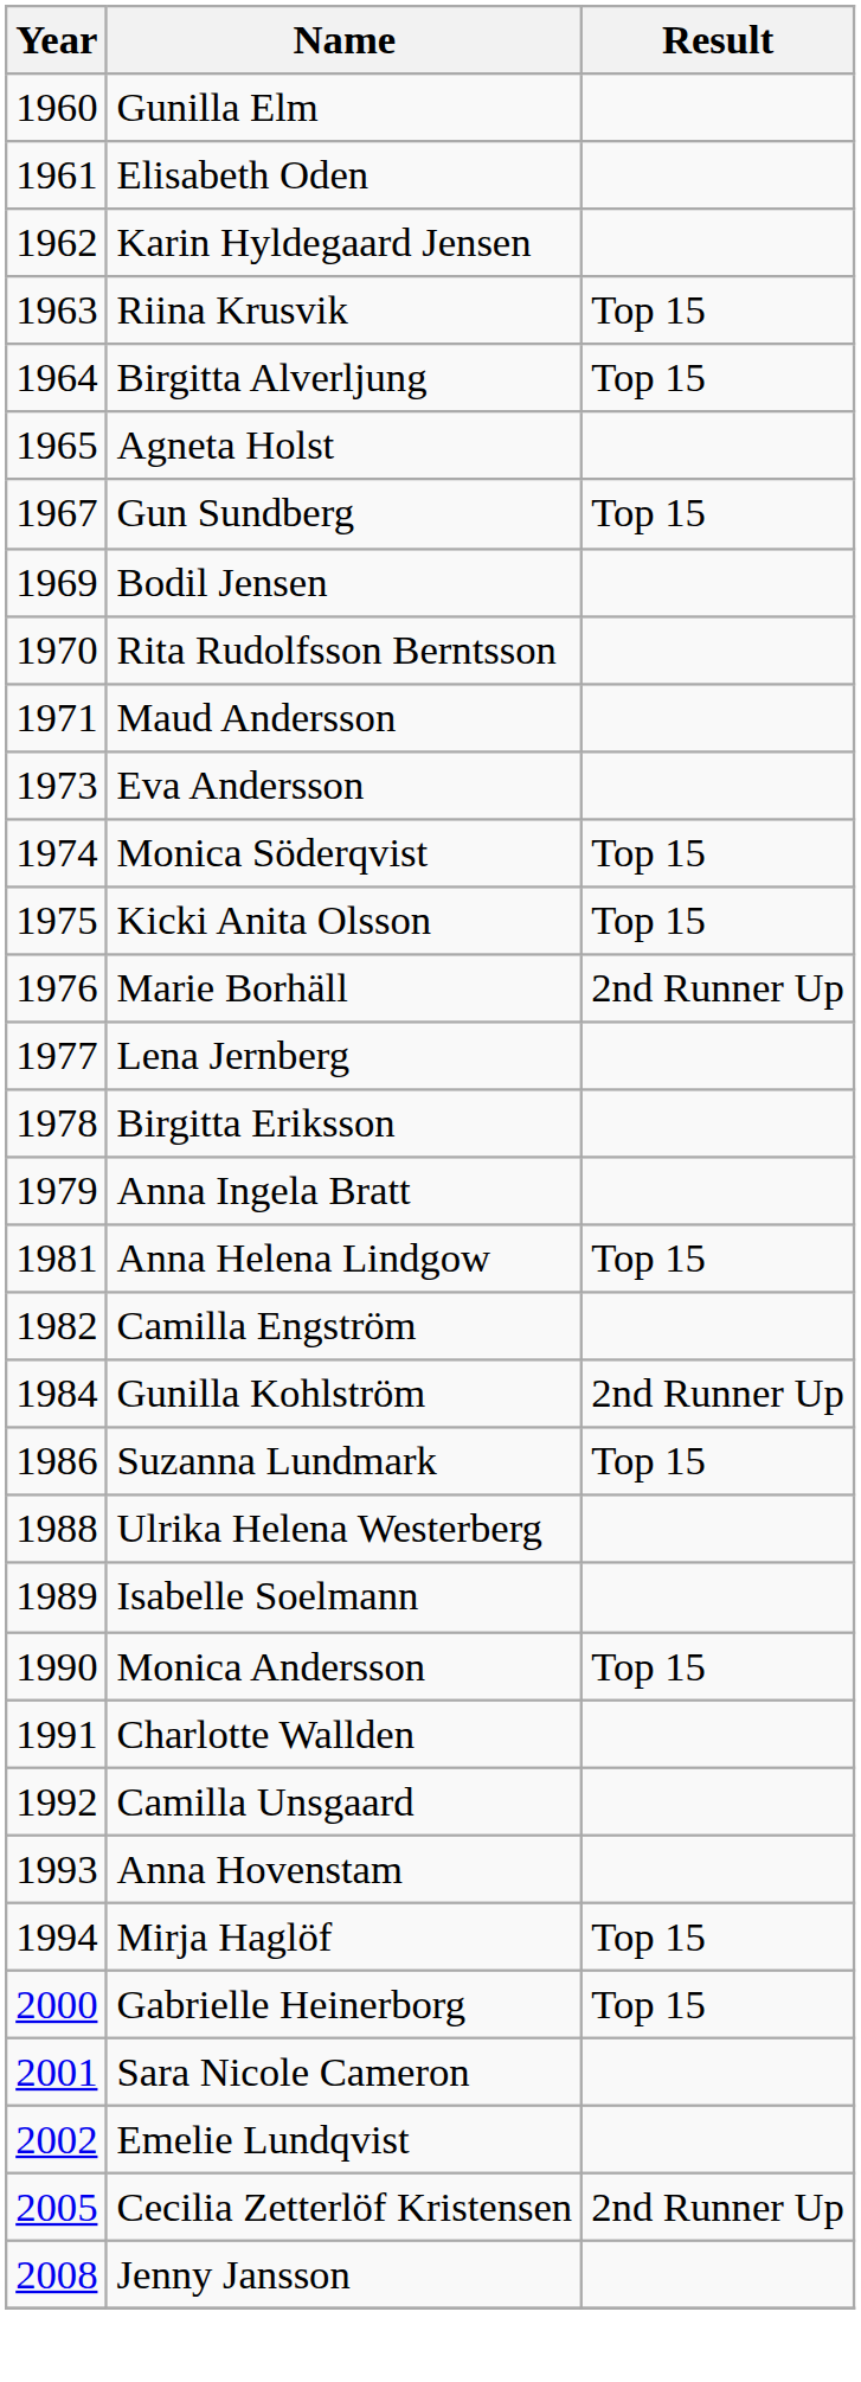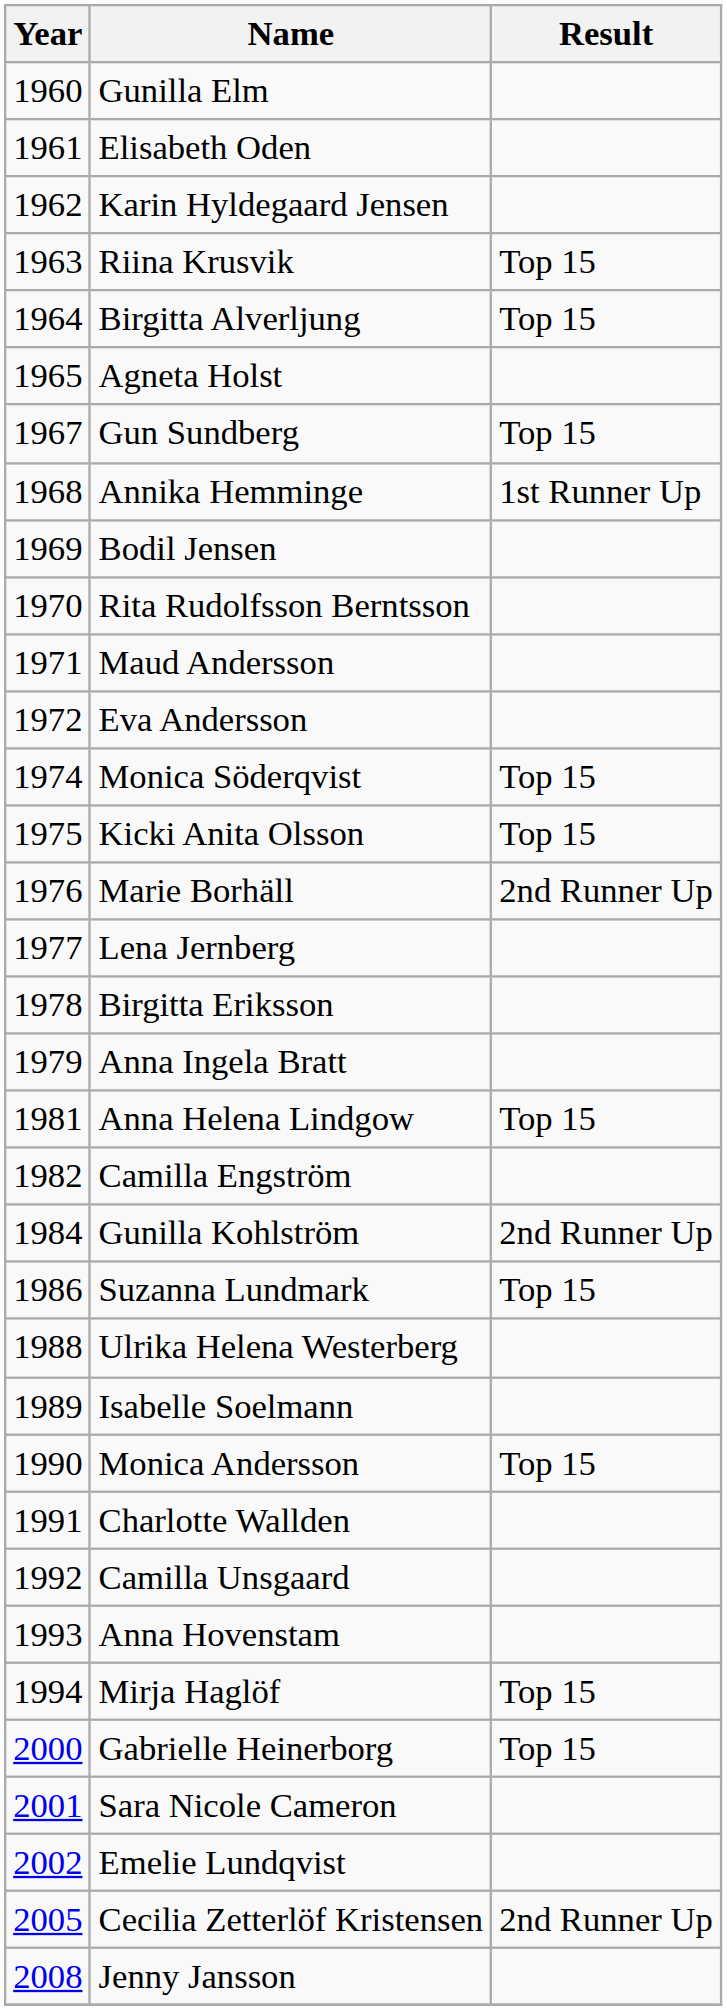 <table class="wikitable" style="font-size:95%;">
 <tr>
 <th>Year</th>
 <th>Name</th>
 <th>Result</th>
 </tr>
 <tr>
 <td>1960</td>
 <td>Gunilla Elm</td>
 <td></td>
 </tr>
 <tr>
 <td>1961</td>
 <td>Elisabeth Oden</td>
 <td></td>
 </tr>
 <tr>
 <td>1962</td>
 <td>Karin Hyldegaard Jensen</td>
 <td></td>
 </tr>
 <tr>
 <td>1963</td>
 <td>Riina Krusvik</td>
 <td>Top 15</td>
 </tr>
 <tr>
 <td>1964</td>
 <td>Birgitta  Alverljung</td>
 <td>Top 15</td>
 </tr>
 <tr>
 <td>1965</td>
 <td>Agneta  Holst</td>
 <td></td>
 </tr>
 <tr>
 <td>1967</td>
 <td>Gun Sundberg</td>
 <td>Top 15</td>
 </tr>
 <tr>
+<td>1968</td>
+<td>Annika Hemminge</td>
+<td>1st Runner Up</td>
+</tr>
+<tr>
 <td>1969</td>
 <td>Bodil Jensen</td>
 <td></td>
 </tr>
 <tr>
 <td>1970</td>
 <td>Rita Rudolfsson Berntsson</td>
 <td></td>
 </tr>
 <tr>
 <td>1971</td>
 <td>Maud Andersson</td>
 <td></td>
 </tr>
 <tr>
-<td>1973</td>
+<td>1972</td>
 <td>Eva Andersson</td>
 <td></td>
 </tr>
 <tr>
 <td>1974</td>
 <td>Monica Söderqvist</td>
 <td>Top 15</td>
 </tr>
 <tr>
 <td>1975</td>
 <td>Kicki Anita Olsson</td>
 <td>Top 15</td>
 </tr>
 <tr>
 <td>1976</td>
 <td>Marie Borhäll</td>
 <td>2nd Runner Up</td>
 </tr>
 <tr>
 <td>1977</td>
 <td>Lena Jernberg</td>
 <td></td>
 </tr>
 <tr>
 <td>1978</td>
 <td>Birgitta Eriksson</td>
 <td></td>
 </tr>
 <tr>
 <td>1979</td>
 <td>Anna Ingela Bratt</td>
 <td></td>
 </tr>
 <tr>
 <td>1981</td>
 <td>Anna Helena Lindgow</td>
 <td>Top 15</td>
 </tr>
 <tr>
 <td>1982</td>
 <td>Camilla Engström</td>
 <td></td>
 </tr>
 <tr>
 <td>1984</td>
 <td>Gunilla Kohlström</td>
 <td>2nd Runner Up</td>
 </tr>
 <tr>
 <td>1986</td>
 <td>Suzanna Lundmark</td>
 <td>Top 15</td>
 </tr>
 <tr>
 <td>1988</td>
 <td>Ulrika Helena Westerberg</td>
 <td></td>
 </tr>
 <tr>
 <td>1989</td>
 <td>Isabelle Soelmann</td>
 <td></td>
 </tr>
 <tr>
 <td>1990</td>
 <td>Monica Andersson</td>
 <td>Top 15</td>
 </tr>
 <tr>
 <td>1991</td>
 <td>Charlotte Wallden</td>
 <td></td>
 </tr>
 <tr>
 <td>1992</td>
 <td>Camilla  Unsgaard</td>
 <td></td>
 </tr>
 <tr>
 <td>1993</td>
 <td>Anna Hovenstam</td>
 <td></td>
 </tr>
 <tr>
 <td>1994</td>
 <td>Mirja  Haglöf</td>
 <td>Top 15</td>
 </tr>
 <tr>
 <td><a href='#'>2000</a></td>
 <td>Gabrielle  Heinerborg</td>
 <td>Top 15</td>
 </tr>
 <tr>
 <td><a href='#'>2001</a></td>
 <td>Sara Nicole Cameron</td>
 <td></td>
 </tr>
 <tr>
 <td><a href='#'>2002</a></td>
 <td>Emelie Lundqvist</td>
 <td></td>
 </tr>
 <tr>
 <td><a href='#'>2005</a></td>
 <td>Cecilia Zetterlöf Kristensen</td>
 <td>2nd Runner Up</td>
 </tr>
 <tr>
 <td><a href='#'>2008</a></td>
 <td>Jenny Jansson</td>
 <td></td>
 </tr>
 <tr>
 </tr>
 </table>
